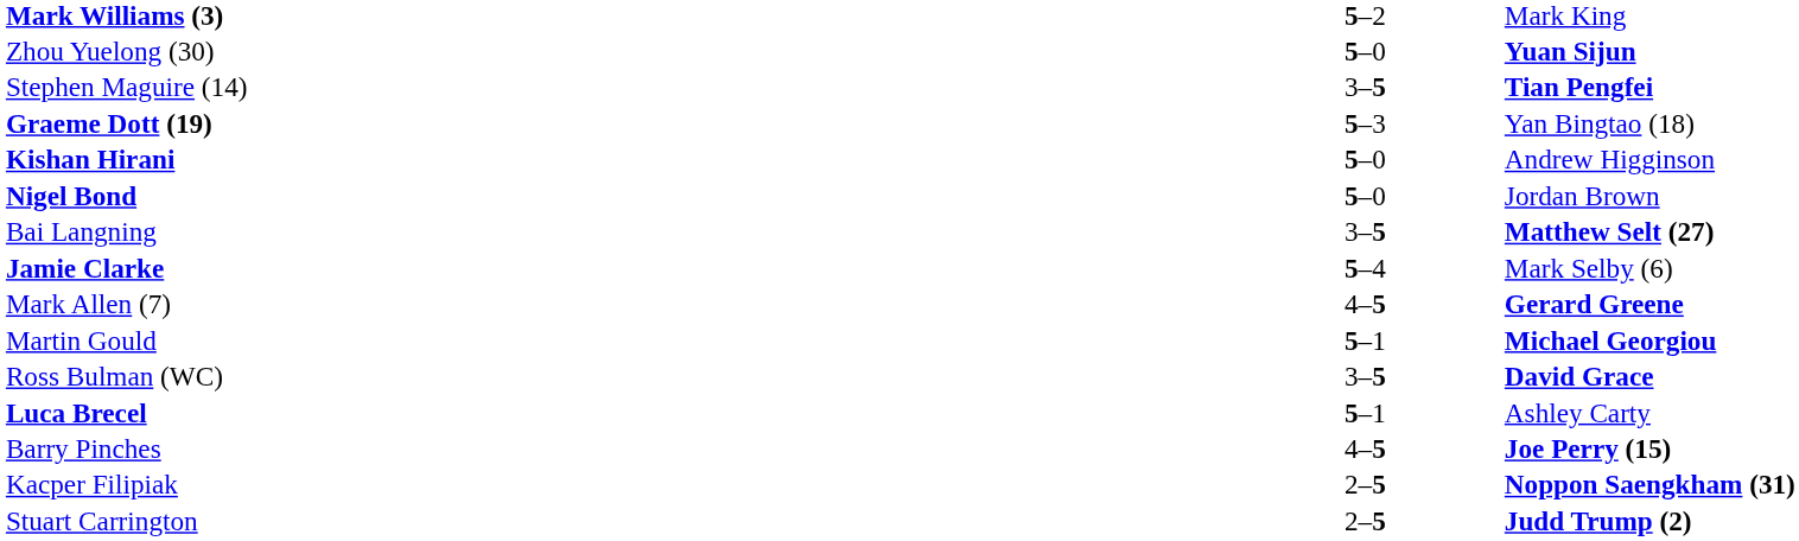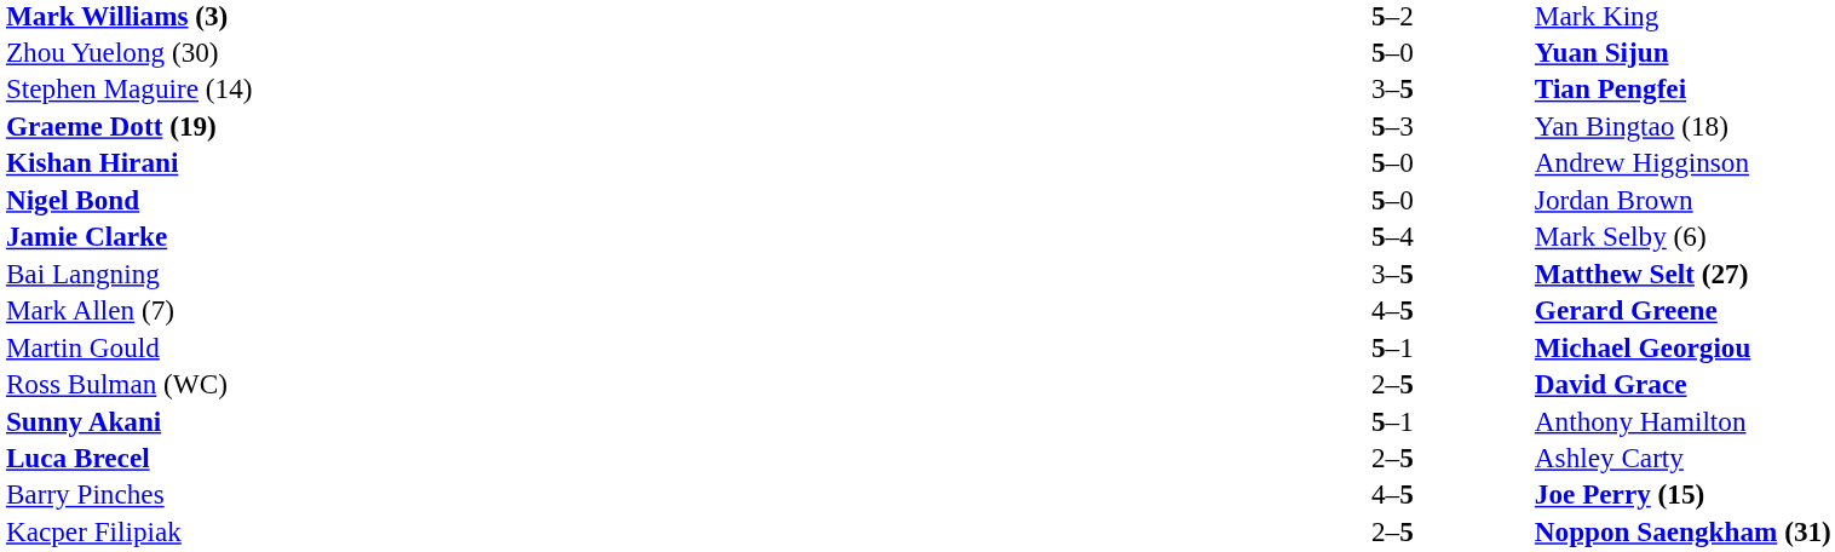 <table width="100%" cellspacing="1">
 <tr>
 <th width=45%></th>
 <th width=10%></th>
 <th width=45%></th>
 </tr>
 <tr>
 <td> <strong><a href='#'>Mark Williams</a> (3)</strong></td>
 <td align="center"><strong>5</strong>–2</td>
 <td> <a href='#'>Mark King</a></td>
 </tr>
 <tr>
 <td> <a href='#'>Zhou Yuelong</a> (30)</td>
 <td align="center"><strong>5</strong>–0</td>
 <td> <strong><a href='#'>Yuan Sijun</a></strong></td>
 </tr>
 <tr>
 <td> <a href='#'>Stephen Maguire</a> (14)</td>
 <td align="center">3–<strong>5</strong></td>
 <td> <strong><a href='#'>Tian Pengfei</a></strong></td>
 </tr>
 <tr>
 <td> <strong><a href='#'>Graeme Dott</a> (19)</strong></td>
 <td align="center"><strong>5</strong>–3</td>
 <td> <a href='#'>Yan Bingtao</a> (18)</td>
 </tr>
 <tr>
 <td> <strong><a href='#'>Kishan Hirani</a></strong></td>
 <td align="center"><strong>5</strong>–0</td>
 <td> <a href='#'>Andrew Higginson</a></td>
 </tr>
 <tr>
 <td> <strong><a href='#'>Nigel Bond</a></strong></td>
 <td align="center"><strong>5</strong>–0</td>
 <td> <a href='#'>Jordan Brown</a></td>
 </tr>
 <tr>
+<td> <strong><a href='#'>Jamie Clarke</a></strong></td>
+<td align="center"><strong>5</strong>–4</td>
+<td> <a href='#'>Mark Selby</a> (6)</td>
+</tr>
+<tr>
 <td> <a href='#'>Bai Langning</a></td>
 <td align="center">3–<strong>5</strong></td>
 <td> <strong><a href='#'>Matthew Selt</a> (27)</strong></td>
-</tr>
-<tr>
-<td> <strong><a href='#'>Jamie Clarke</a></strong></td>
-<td align="center"><strong>5</strong>–4</td>
-<td> <a href='#'>Mark Selby</a> (6)</td>
 </tr>
 <tr>
 <td> <a href='#'>Mark Allen</a> (7)</td>
 <td align="center">4–<strong>5</strong></td>
 <td> <strong><a href='#'>Gerard Greene</a></strong></td>
 </tr>
 <tr>
 <td> <a href='#'>Martin Gould</a></td>
 <td align="center"><strong>5</strong>–1</td>
 <td> <strong><a href='#'>Michael Georgiou</a></strong></td>
 </tr>
 <tr>
 <td> <a href='#'>Ross Bulman</a> (WC)</td>
-<td align="center">3–<strong>5</strong></td>
+<td align="center">2–<strong>5</strong></td>
 <td> <strong><a href='#'>David Grace</a></strong></td>
 </tr>
 <tr>
+<td> <strong><a href='#'>Sunny Akani</a></strong></td>
+<td align="center"><strong>5</strong>–1</td>
+<td> <a href='#'>Anthony Hamilton</a></td>
+</tr>
+<tr>
 <td> <strong><a href='#'>Luca Brecel</a></strong></td>
-<td align="center"><strong>5</strong>–1</td>
+<td align="center">2–<strong>5</strong></td>
 <td> <a href='#'>Ashley Carty</a></td>
 </tr>
 <tr>
 <td> <a href='#'>Barry Pinches</a></td>
 <td align="center">4–<strong>5</strong></td>
 <td> <strong><a href='#'>Joe Perry</a> (15)</strong></td>
 </tr>
 <tr>
 <td> <a href='#'>Kacper Filipiak</a></td>
 <td align="center">2–<strong>5</strong></td>
 <td> <strong><a href='#'>Noppon Saengkham</a> (31)</strong></td>
 </tr>
-<tr>
-<td> <a href='#'>Stuart Carrington</a></td>
-<td align="center">2–<strong>5</strong></td>
-<td> <strong><a href='#'>Judd Trump</a> (2)</strong></td>
-</tr>
 </table>
